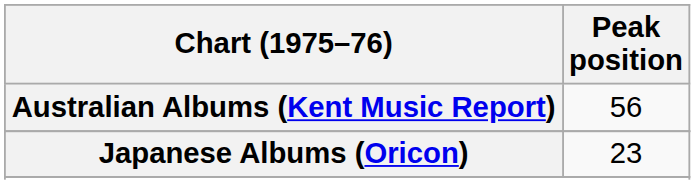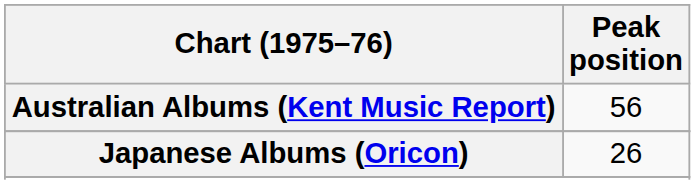 <table class="wikitable sortable plainrowheaders">
 <tr>
 <th>Chart (1975–76)</th>
 <th>Peak<br>position</th>
 </tr>
 <tr>
 <th scope="row">Australian Albums (<a href='#'>Kent Music Report</a>)</th>
 <td align="center">56</td>
 </tr>
 <tr>
 </tr>
 <tr>
 <th scope="row">Japanese Albums (<a href='#'>Oricon</a>)</th>
-<td align="center">23</td>
+<td align="center">26</td>
 </tr>
 <tr>
 </tr>
 <tr>
 </tr>
 <tr>
 </tr>
 <tr>
 </tr>
 </table>
